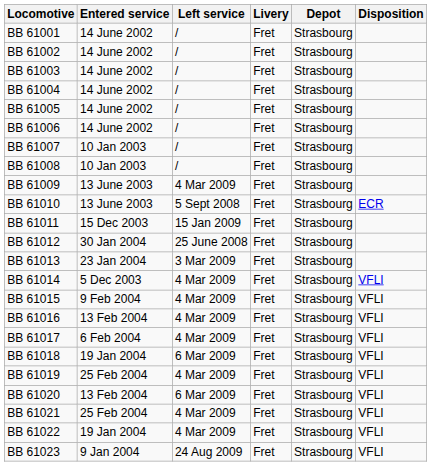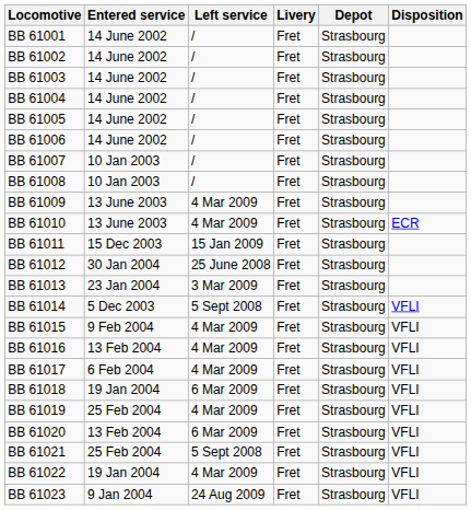 <table class="wikitable sortable">
 <tr>
 <th scope=col>Locomotive</th>
 <th scope=col>Entered service</th>
 <th scope=col>Left service</th>
 <th scope=col>Livery</th>
 <th scope=col>Depot</th>
 <th scope=col>Disposition</th>
 </tr>
 <tr>
 <td>BB 61001</td>
 <td>14 June 2002</td>
 <td>/</td>
 <td>Fret</td>
 <td>Strasbourg</td>
 <td></td>
 </tr>
 <tr>
 <td>BB 61002</td>
 <td>14 June 2002</td>
 <td>/</td>
 <td>Fret</td>
 <td>Strasbourg</td>
 <td></td>
 </tr>
 <tr>
 <td>BB 61003</td>
 <td>14 June 2002</td>
 <td>/</td>
 <td>Fret</td>
 <td>Strasbourg</td>
 <td></td>
 </tr>
 <tr>
 <td>BB 61004</td>
 <td>14 June 2002</td>
 <td>/</td>
 <td>Fret</td>
 <td>Strasbourg</td>
 <td></td>
 </tr>
 <tr>
 <td>BB 61005</td>
 <td>14 June 2002</td>
 <td>/</td>
 <td>Fret</td>
 <td>Strasbourg</td>
 <td></td>
 </tr>
 <tr>
 <td>BB 61006</td>
 <td>14 June 2002</td>
 <td>/</td>
 <td>Fret</td>
 <td>Strasbourg</td>
 <td></td>
 </tr>
 <tr>
 <td>BB 61007</td>
 <td>10 Jan 2003</td>
 <td>/</td>
 <td>Fret</td>
 <td>Strasbourg</td>
 <td></td>
 </tr>
 <tr>
 <td>BB 61008</td>
 <td>10 Jan 2003</td>
 <td>/</td>
 <td>Fret</td>
 <td>Strasbourg</td>
 <td></td>
 </tr>
 <tr>
 <td>BB 61009</td>
 <td>13 June 2003</td>
 <td>4 Mar 2009</td>
 <td>Fret</td>
 <td>Strasbourg</td>
 <td></td>
 </tr>
 <tr>
 <td>BB 61010</td>
 <td>13 June 2003</td>
-<td>5 Sept 2008</td>
+<td>4 Mar 2009</td>
 <td>Fret</td>
 <td>Strasbourg</td>
 <td><a href='#'>ECR</a></td>
 </tr>
 <tr>
 <td>BB 61011</td>
 <td>15 Dec 2003</td>
 <td>15 Jan 2009</td>
 <td>Fret</td>
 <td>Strasbourg</td>
 <td></td>
 </tr>
 <tr>
 <td>BB 61012</td>
 <td>30 Jan 2004</td>
 <td>25 June 2008</td>
 <td>Fret</td>
 <td>Strasbourg</td>
 <td></td>
 </tr>
 <tr>
 <td>BB 61013</td>
 <td>23 Jan 2004</td>
 <td>3 Mar 2009</td>
 <td>Fret</td>
 <td>Strasbourg</td>
 <td></td>
 </tr>
 <tr>
 <td>BB 61014</td>
 <td>5 Dec 2003</td>
-<td>4 Mar 2009</td>
+<td>5 Sept 2008</td>
 <td>Fret</td>
 <td>Strasbourg</td>
 <td><a href='#'>VFLI</a></td>
 </tr>
 <tr>
 <td>BB 61015</td>
 <td>9 Feb 2004</td>
 <td>4 Mar 2009</td>
 <td>Fret</td>
 <td>Strasbourg</td>
 <td>VFLI</td>
 </tr>
 <tr>
 <td>BB 61016</td>
 <td>13 Feb 2004</td>
 <td>4 Mar 2009</td>
 <td>Fret</td>
 <td>Strasbourg</td>
 <td>VFLI</td>
 </tr>
 <tr>
 <td>BB 61017</td>
 <td>6 Feb 2004</td>
 <td>4 Mar 2009</td>
 <td>Fret</td>
 <td>Strasbourg</td>
 <td>VFLI</td>
 </tr>
 <tr>
 <td>BB 61018</td>
 <td>19 Jan 2004</td>
 <td>6 Mar 2009</td>
 <td>Fret</td>
 <td>Strasbourg</td>
 <td>VFLI</td>
 </tr>
 <tr>
 <td>BB 61019</td>
 <td>25 Feb 2004</td>
 <td>4 Mar 2009</td>
 <td>Fret</td>
 <td>Strasbourg</td>
 <td>VFLI</td>
 </tr>
 <tr>
 <td>BB 61020</td>
 <td>13 Feb 2004</td>
 <td>6 Mar 2009</td>
 <td>Fret</td>
 <td>Strasbourg</td>
 <td>VFLI</td>
 </tr>
 <tr>
 <td>BB 61021</td>
 <td>25 Feb 2004</td>
-<td>4 Mar 2009</td>
+<td>5 Sept 2008</td>
 <td>Fret</td>
 <td>Strasbourg</td>
 <td>VFLI</td>
 </tr>
 <tr>
 <td>BB 61022</td>
 <td>19 Jan 2004</td>
 <td>4 Mar 2009</td>
 <td>Fret</td>
 <td>Strasbourg</td>
 <td>VFLI</td>
 </tr>
 <tr>
 <td>BB 61023</td>
 <td>9 Jan 2004</td>
 <td>24 Aug 2009</td>
 <td>Fret</td>
 <td>Strasbourg</td>
 <td>VFLI</td>
 </tr>
 </table>
